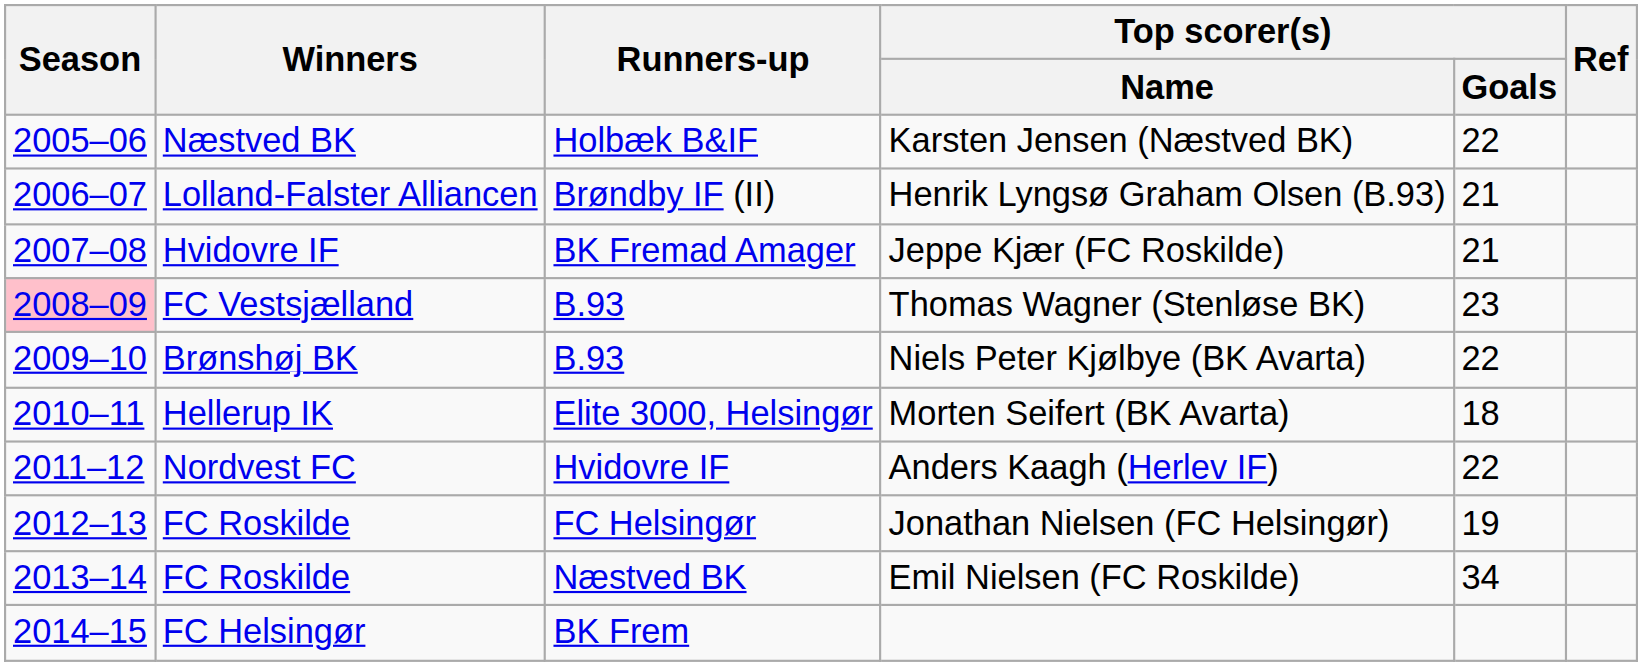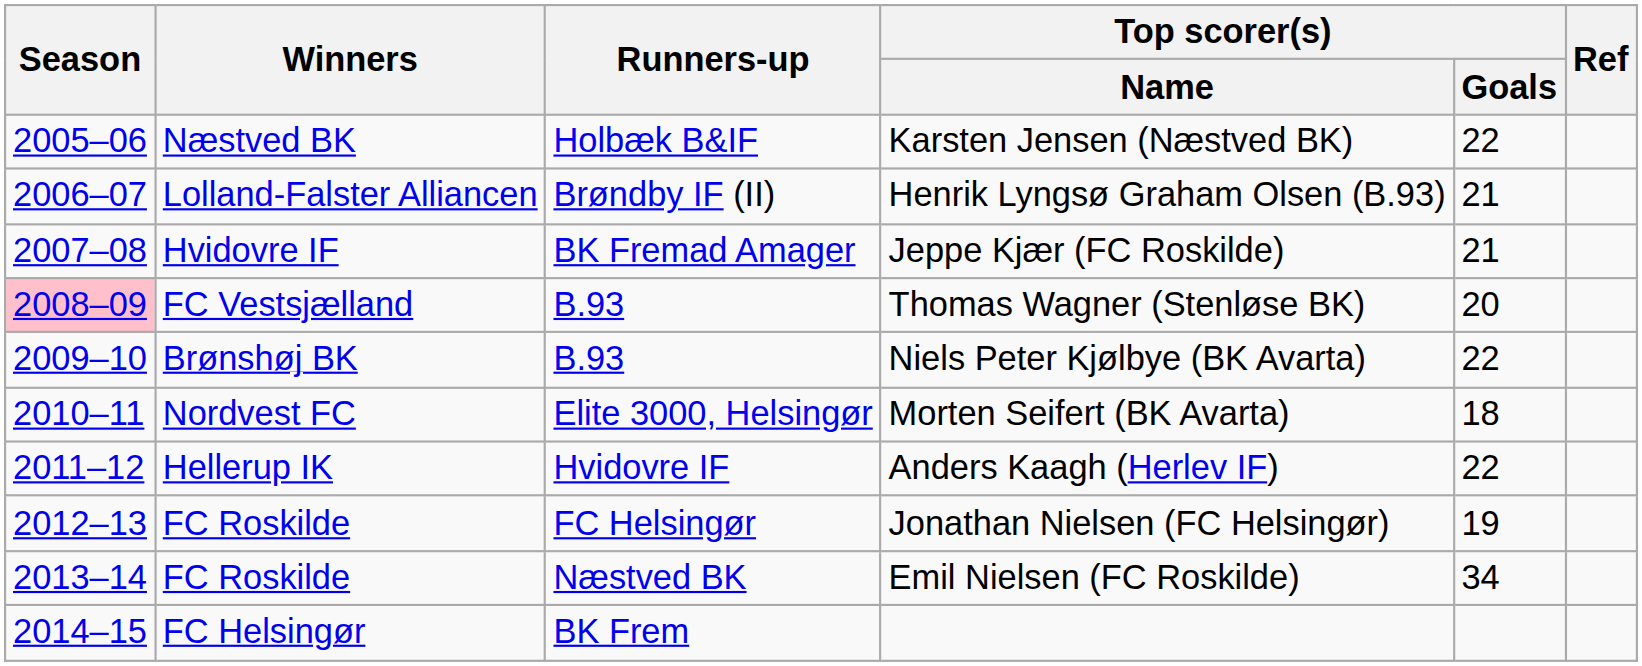 <table class="wikitable plainrowheaders">
 <tr>
 <th rowspan=2>Season</th>
 <th rowspan=2>Winners</th>
 <th rowspan=2>Runners-up</th>
 <th colspan=2>Top scorer(s)</th>
 <th rowspan=2>Ref</th>
 </tr>
 <tr>
 <th>Name</th>
 <th>Goals</th>
 </tr>
 <tr>
 <td><a href='#'>2005–06</a></td>
 <td><a href='#'>Næstved BK</a></td>
 <td><a href='#'>Holbæk B&IF</a></td>
 <td>Karsten Jensen (Næstved BK)</td>
 <td>22</td>
 <td></td>
 </tr>
 <tr>
 <td><a href='#'>2006–07</a></td>
 <td><a href='#'>Lolland-Falster Alliancen</a></td>
 <td><a href='#'>Brøndby IF</a> (II)</td>
 <td>Henrik Lyngsø Graham Olsen (B.93)</td>
 <td>21</td>
 <td></td>
 </tr>
 <tr>
 <td><a href='#'>2007–08</a></td>
 <td><a href='#'>Hvidovre IF</a></td>
 <td><a href='#'>BK Fremad Amager</a></td>
 <td>Jeppe Kjær (FC Roskilde)</td>
 <td>21</td>
 <td></td>
 </tr>
 <tr>
 <td style="background: pink;"><a href='#'>2008–09</a></td>
 <td><a href='#'>FC Vestsjælland</a></td>
 <td><a href='#'>B.93</a></td>
 <td>Thomas Wagner (Stenløse BK)</td>
-<td>23</td>
+<td>20</td>
 <td></td>
 </tr>
 <tr>
 <td><a href='#'>2009–10</a></td>
 <td><a href='#'>Brønshøj BK</a></td>
 <td><a href='#'>B.93</a></td>
 <td>Niels Peter Kjølbye (BK Avarta)</td>
 <td>22</td>
 <td></td>
 </tr>
 <tr>
 <td><a href='#'>2010–11</a></td>
-<td><a href='#'>Hellerup IK</a></td>
+<td><a href='#'>Nordvest FC</a></td>
 <td><a href='#'>Elite 3000, Helsingør</a></td>
 <td>Morten Seifert (BK Avarta)</td>
 <td>18</td>
 <td></td>
 </tr>
 <tr>
 <td><a href='#'>2011–12</a></td>
-<td><a href='#'>Nordvest FC</a></td>
+<td><a href='#'>Hellerup IK</a></td>
 <td><a href='#'>Hvidovre IF</a></td>
 <td>Anders Kaagh (<a href='#'>Herlev IF</a>)</td>
 <td>22</td>
 <td></td>
 </tr>
 <tr>
 <td><a href='#'>2012–13</a></td>
 <td><a href='#'>FC Roskilde</a></td>
 <td><a href='#'>FC Helsingør</a></td>
 <td>Jonathan Nielsen (FC Helsingør)</td>
 <td>19</td>
 <td></td>
 </tr>
 <tr>
 <td><a href='#'>2013–14</a></td>
 <td><a href='#'>FC Roskilde</a></td>
 <td><a href='#'>Næstved BK</a></td>
 <td>Emil Nielsen (FC Roskilde)</td>
 <td>34</td>
 <td></td>
 </tr>
 <tr>
 <td><a href='#'>2014–15</a></td>
 <td><a href='#'>FC Helsingør</a></td>
 <td><a href='#'>BK Frem</a></td>
 <td></td>
 <td></td>
 <td></td>
 </tr>
 </table>
